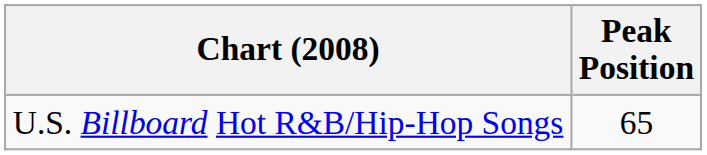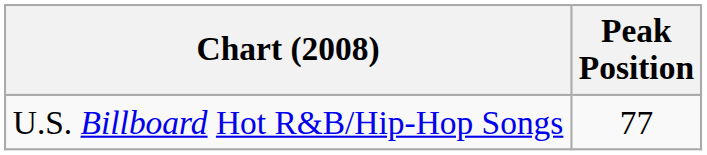 <table class="wikitable">
 <tr>
 <th align="left">Chart (2008)</th>
 <th align="left">Peak<br>Position</th>
 </tr>
 <tr>
 <td>U.S. <a href='#'><em>Billboard</em></a> <a href='#'>Hot R&B/Hip-Hop Songs</a></td>
-<td align="center">65</td>
+<td align="center">77</td>
 </tr>
 </table>
